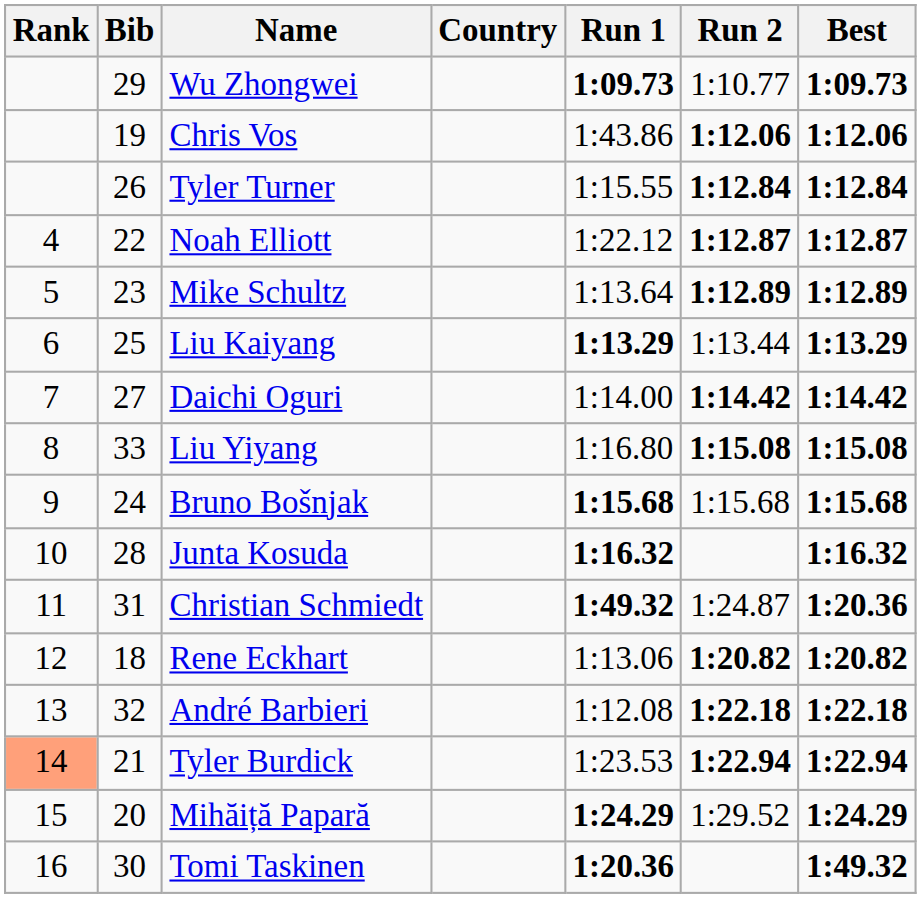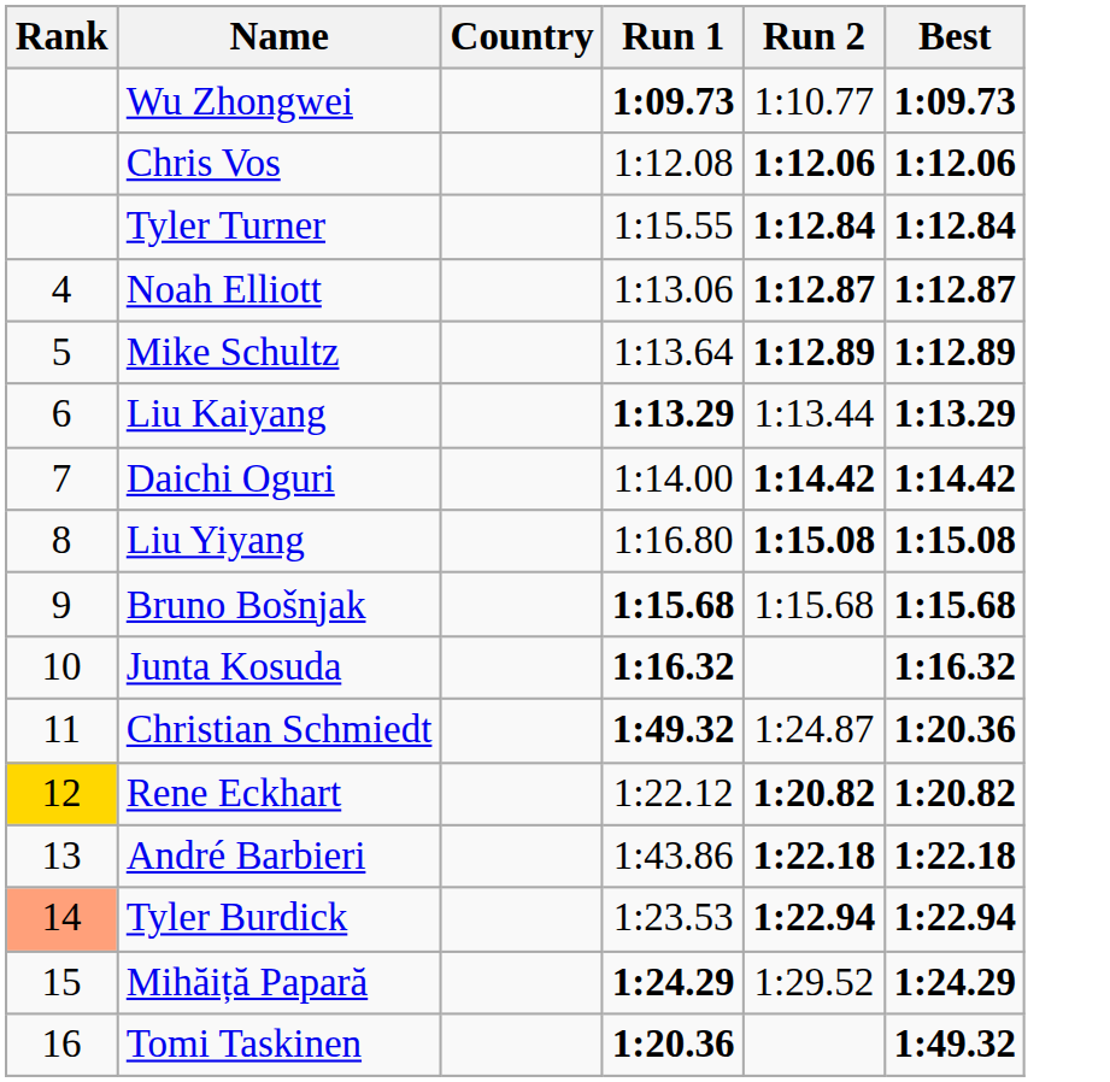 <table class="wikitable sortable" style="text-align:center">
 <tr>
 <th>Rank</th>
-<th>Bib</th>
 <th>Name</th>
 <th>Country</th>
 <th>Run 1</th>
 <th>Run 2</th>
 <th>Best</th>
 </tr>
 <tr>
 <td></td>
-<td>29</td>
 <td align="left"><a href='#'>Wu Zhongwei</a></td>
 <td align="left"></td>
 <td><strong>1:09.73</strong></td>
 <td>1:10.77</td>
 <td><strong>1:09.73</strong></td>
 </tr>
 <tr>
 <td></td>
-<td>19</td>
 <td align="left"><a href='#'>Chris Vos</a></td>
 <td align="left"></td>
-<td>1:43.86</td>
+<td>1:12.08</td>
 <td><strong>1:12.06</strong></td>
 <td><strong>1:12.06</strong></td>
 </tr>
 <tr>
 <td></td>
-<td>26</td>
 <td align="left"><a href='#'>Tyler Turner</a></td>
 <td align="left"></td>
 <td>1:15.55</td>
 <td><strong>1:12.84</strong></td>
 <td><strong>1:12.84</strong></td>
 </tr>
 <tr>
 <td>4</td>
-<td>22</td>
 <td align="left"><a href='#'>Noah Elliott</a></td>
 <td align="left"></td>
-<td>1:22.12</td>
+<td>1:13.06</td>
 <td><strong>1:12.87</strong></td>
 <td><strong>1:12.87</strong></td>
 </tr>
 <tr>
 <td>5</td>
-<td>23</td>
 <td align="left"><a href='#'>Mike Schultz</a></td>
 <td align="left"></td>
 <td>1:13.64</td>
 <td><strong>1:12.89</strong></td>
 <td><strong>1:12.89</strong></td>
 </tr>
 <tr>
 <td>6</td>
-<td>25</td>
 <td align="left"><a href='#'>Liu Kaiyang</a></td>
 <td align="left"></td>
 <td><strong>1:13.29</strong></td>
 <td>1:13.44</td>
 <td><strong>1:13.29</strong></td>
 </tr>
 <tr>
 <td>7</td>
-<td>27</td>
 <td align="left"><a href='#'>Daichi Oguri</a></td>
 <td align="left"></td>
 <td>1:14.00</td>
 <td><strong>1:14.42</strong></td>
 <td><strong>1:14.42</strong></td>
 </tr>
 <tr>
 <td>8</td>
-<td>33</td>
 <td align="left"><a href='#'>Liu Yiyang</a></td>
 <td align="left"></td>
 <td>1:16.80</td>
 <td><strong>1:15.08</strong></td>
 <td><strong>1:15.08</strong></td>
 </tr>
 <tr>
 <td>9</td>
-<td>24</td>
 <td align="left"><a href='#'>Bruno Bošnjak</a></td>
 <td align="left"></td>
 <td><strong>1:15.68</strong></td>
 <td>1:15.68</td>
 <td><strong>1:15.68</strong></td>
 </tr>
 <tr>
 <td>10</td>
-<td>28</td>
 <td align="left"><a href='#'>Junta Kosuda</a></td>
 <td align="left"></td>
 <td><strong>1:16.32</strong></td>
 <td></td>
 <td><strong>1:16.32</strong></td>
 </tr>
 <tr>
 <td>11</td>
-<td>31</td>
 <td align="left"><a href='#'>Christian Schmiedt</a></td>
 <td align="left"></td>
 <td><strong>1:49.32</strong></td>
 <td>1:24.87</td>
 <td><strong>1:20.36</strong></td>
 </tr>
 <tr>
-<td>12</td>
-<td>18</td>
+<td style="background: gold;">12</td>
 <td align="left"><a href='#'>Rene Eckhart</a></td>
 <td align="left"></td>
-<td>1:13.06</td>
+<td>1:22.12</td>
 <td><strong>1:20.82</strong></td>
 <td><strong>1:20.82</strong></td>
 </tr>
 <tr>
 <td>13</td>
-<td>32</td>
 <td align="left"><a href='#'>André Barbieri</a></td>
 <td align="left"></td>
-<td>1:12.08</td>
+<td>1:43.86</td>
 <td><strong>1:22.18</strong></td>
 <td><strong>1:22.18</strong></td>
 </tr>
 <tr>
 <td style="background: lightsalmon;">14</td>
-<td>21</td>
 <td align="left"><a href='#'>Tyler Burdick</a></td>
 <td align="left"></td>
 <td>1:23.53</td>
 <td><strong>1:22.94</strong></td>
 <td><strong>1:22.94</strong></td>
 </tr>
 <tr>
 <td>15</td>
-<td>20</td>
 <td align="left"><a href='#'>Mihăiță Papară</a></td>
 <td align="left"></td>
 <td><strong>1:24.29</strong></td>
 <td>1:29.52</td>
 <td><strong>1:24.29</strong></td>
 </tr>
 <tr>
 <td>16</td>
-<td>30</td>
 <td align="left"><a href='#'>Tomi Taskinen</a></td>
 <td align="left"></td>
 <td><strong>1:20.36</strong></td>
 <td></td>
 <td><strong>1:49.32</strong></td>
 </tr>
 </table>
